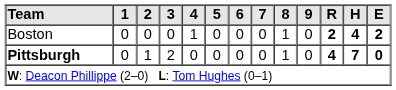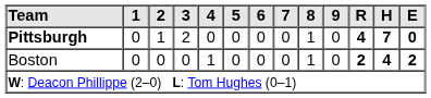 <table border=1 cellspacing=0 width=425 style="margin-left:3em;">
 <tr style="text-align:center; background-color:#e6e6e6;">
 <th align=left width=125>Team</th>
 <th width=25>1</th>
 <th width=25>2</th>
 <th width=25>3</th>
 <th width=25>4</th>
 <th width=25>5</th>
 <th width=25>6</th>
 <th width=25>7</th>
 <th width=25>8</th>
 <th width=25>9</th>
 <th width=25>R</th>
 <th width=25>H</th>
 <th width=25>E</th>
 </tr>
 <tr style="text-align:center;">
+<td align=left><strong>Pittsburgh</strong></td>
+<td>0</td>
+<td>1</td>
+<td>2</td>
+<td>0</td>
+<td>0</td>
+<td>0</td>
+<td>0</td>
+<td>1</td>
+<td>0</td>
+<td><strong>4</strong></td>
+<td><strong>7</strong></td>
+<td><strong>0</strong></td>
+</tr>
+<tr style="text-align:center;">
 <td align=left>Boston</td>
 <td>0</td>
 <td>0</td>
 <td>0</td>
 <td>1</td>
 <td>0</td>
 <td>0</td>
 <td>0</td>
 <td>1</td>
 <td>0</td>
 <td><strong>2</strong></td>
 <td><strong>4</strong></td>
 <td><strong>2</strong></td>
 </tr>
-<tr style="text-align:center;">
-<td align=left><strong>Pittsburgh</strong></td>
-<td>0</td>
-<td>1</td>
-<td>2</td>
-<td>0</td>
-<td>0</td>
-<td>0</td>
-<td>0</td>
-<td>1</td>
-<td>0</td>
-<td><strong>4</strong></td>
-<td><strong>7</strong></td>
-<td><strong>0</strong></td>
-</tr>
 <tr style="text-align:left;">
 <td colspan=13><small><strong>W</strong>: <a href='#'>Deacon Phillippe</a> (2–0)   <strong>L</strong>: <a href='#'>Tom Hughes</a> (0–1)  </small></td>
 </tr>
 </table>
